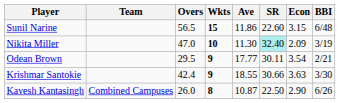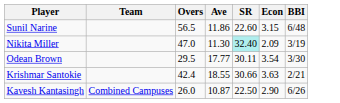 <table class="wikitable">
 <tr>
 <th>Player</th>
 <th>Team</th>
 <th>Overs</th>
-<th>Wkts</th>
 <th>Ave</th>
 <th>SR</th>
 <th>Econ</th>
 <th>BBI</th>
 </tr>
 <tr>
 <td><a href='#'>Sunil Narine</a></td>
 <td></td>
 <td>56.5</td>
-<td><strong>15</strong></td>
 <td>11.86</td>
 <td>22.60</td>
 <td>3.15</td>
 <td>6/48</td>
 </tr>
 <tr>
 <td><a href='#'>Nikita Miller</a></td>
 <td></td>
 <td>47.0</td>
-<td><strong>10</strong></td>
 <td>11.30</td>
 <td style="background: paleturquoise;">32.40</td>
 <td>2.09</td>
 <td>3/19</td>
 </tr>
 <tr>
 <td><a href='#'>Odean Brown</a></td>
 <td></td>
 <td>29.5</td>
-<td><strong>9</strong></td>
 <td>17.77</td>
 <td>30.11</td>
 <td>3.54</td>
-<td>2/21</td>
+<td>3/30</td>
 </tr>
 <tr>
 <td><a href='#'>Krishmar Santokie</a></td>
 <td></td>
 <td>42.4</td>
-<td><strong>9</strong></td>
 <td>18.55</td>
 <td>30.66</td>
 <td>3.63</td>
-<td>3/30</td>
+<td>2/21</td>
 </tr>
 <tr>
 <td><a href='#'>Kavesh Kantasingh</a></td>
 <td> <a href='#'>Combined Campuses</a></td>
 <td>26.0</td>
-<td><strong>8</strong></td>
 <td>10.87</td>
 <td>22.50</td>
 <td>2.90</td>
 <td>6/26</td>
 </tr>
 </table>
